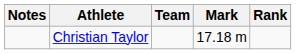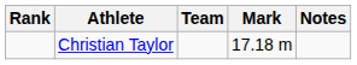 <table class="wikitable sortable">
 <tr>
-<th>Notes</th>
+<th>Rank</th>
 <th>Athlete</th>
 <th>Team</th>
 <th>Mark</th>
-<th>Rank</th>
+<th>Notes</th>
 </tr>
 <tr>
-<td></td>
+<td align=center></td>
 <td><a href='#'>Christian Taylor</a></td>
 <td></td>
 <td>17.18 m</td>
-<td align=center></td>
+<td></td>
 </tr>
 </table>
